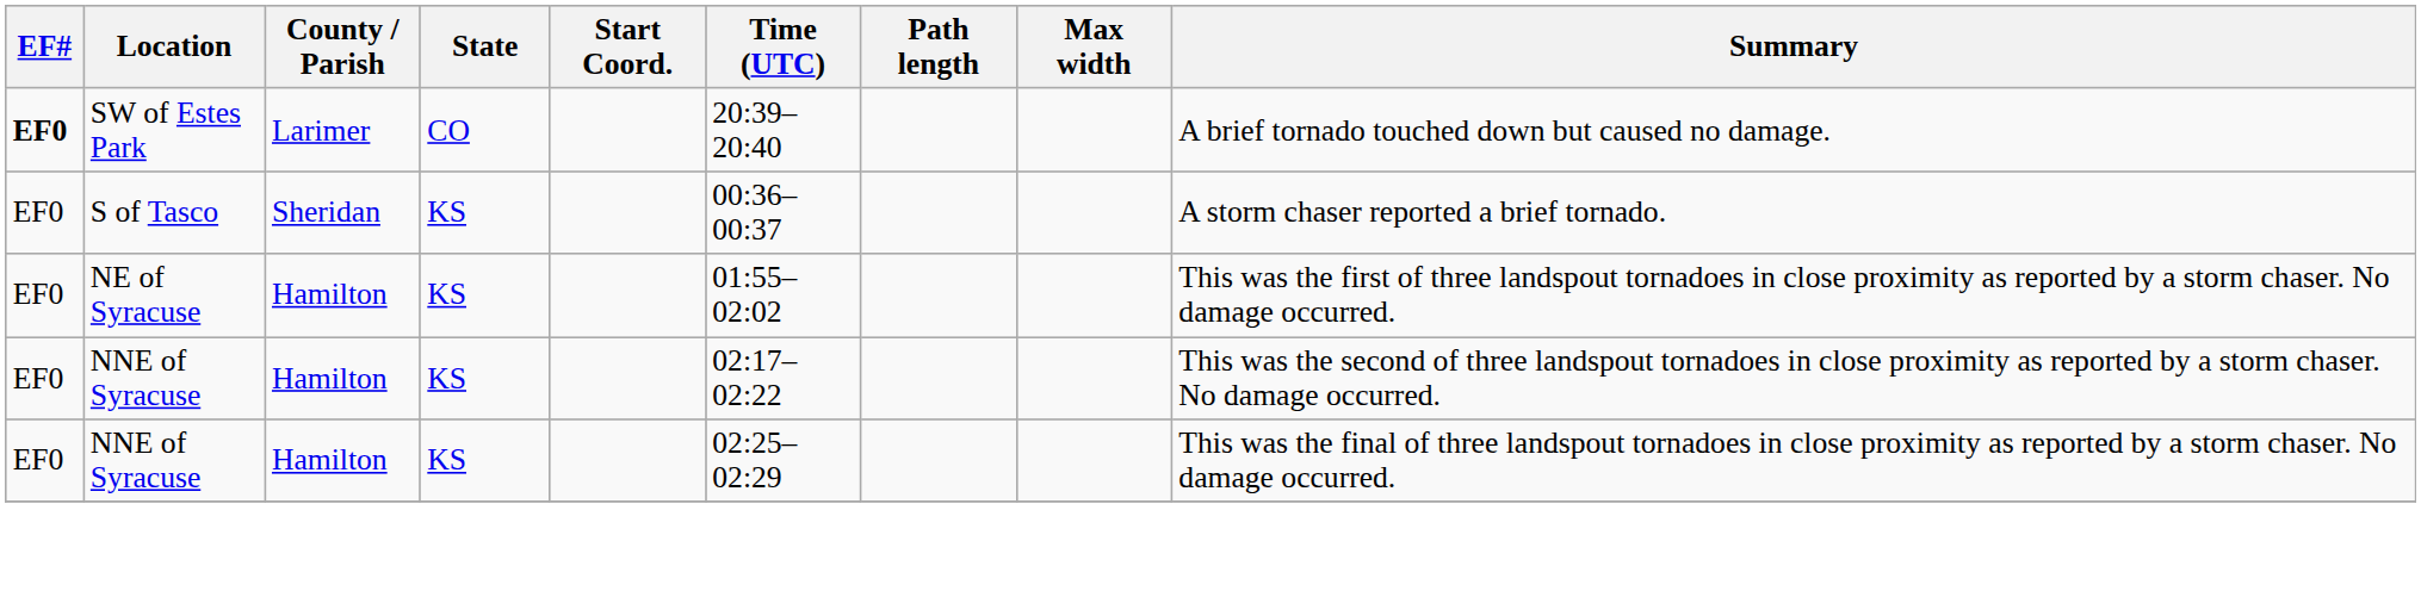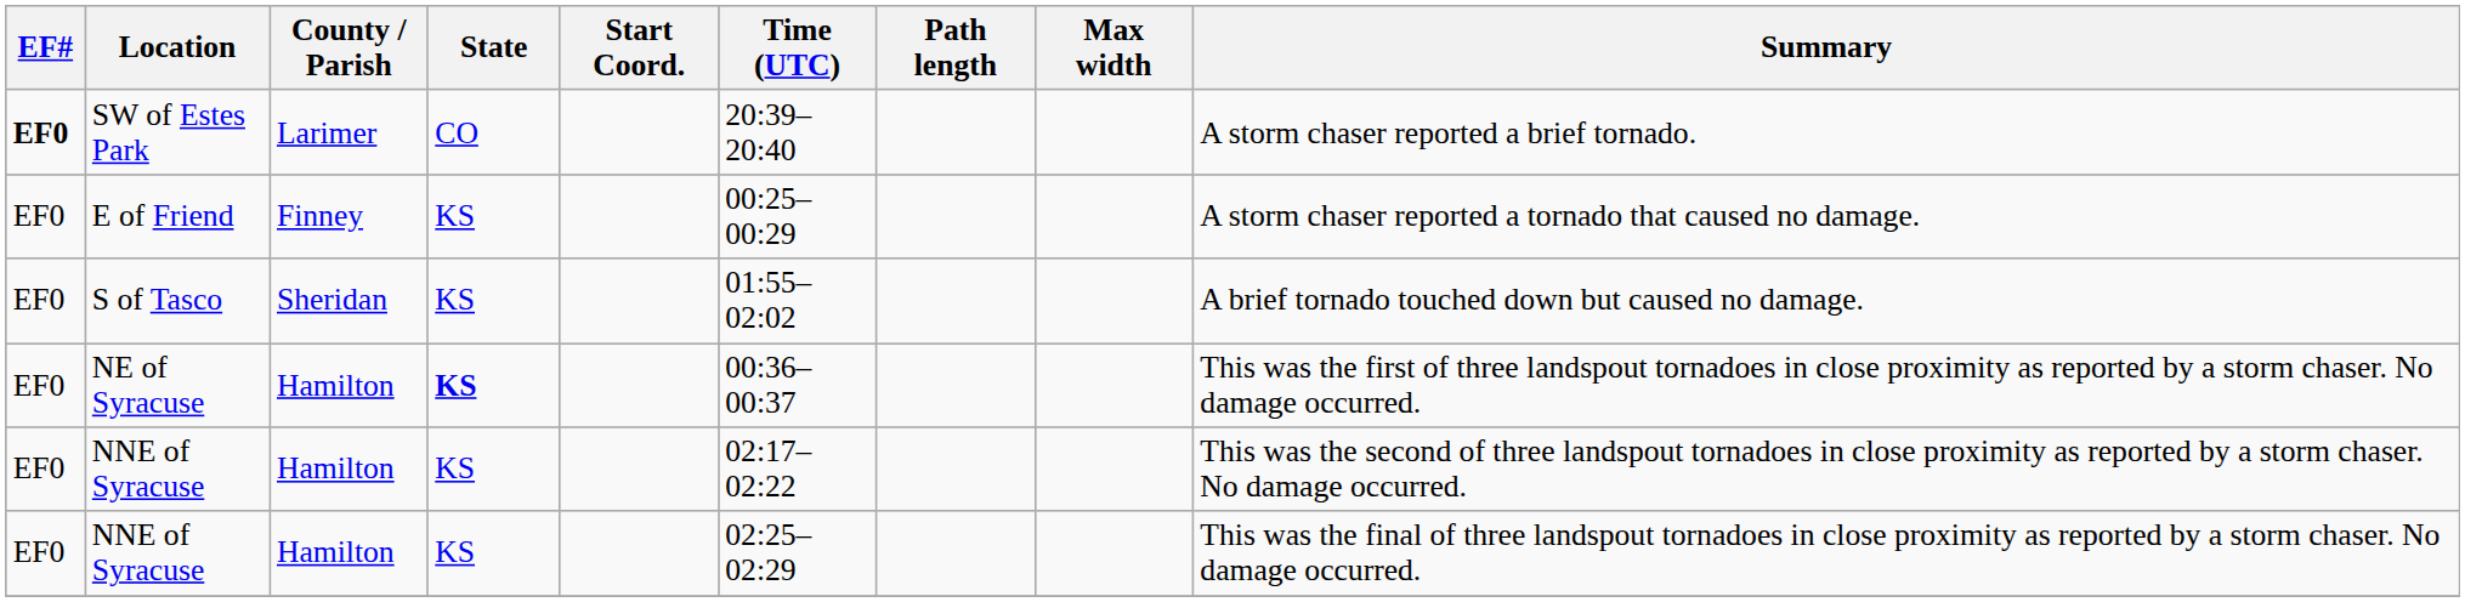 <table class="wikitable sortable" style="width:100%;">
 <tr>
 <th scope="col"  style="width:3%; text-align:center;"><a href='#'>EF#</a></th>
 <th scope="col"  style="width:7%; text-align:center;" class="unsortable">Location</th>
 <th scope="col"  style="width:6%; text-align:center;" class="unsortable">County / Parish</th>
 <th scope="col"  style="width:5%; text-align:center;">State</th>
 <th scope="col"  style="width:6%; text-align:center;">Start Coord.</th>
 <th scope="col"  style="width:6%; text-align:center;">Time (<a href='#'>UTC</a>)</th>
 <th scope="col"  style="width:6%; text-align:center;">Path length</th>
 <th scope="col"  style="width:6%; text-align:center;">Max width</th>
 <th scope="col" class="unsortable" style="width:48%; text-align:center;">Summary</th>
 </tr>
 <tr>
 <td bgcolor=><strong>EF0</strong></td>
 <td>SW of <a href='#'>Estes Park</a></td>
 <td><a href='#'>Larimer</a></td>
 <td><a href='#'>CO</a></td>
 <td></td>
 <td>20:39–20:40</td>
 <td></td>
 <td></td>
-<td>A brief tornado touched down but caused no damage.</td>
+<td>A storm chaser reported a brief tornado.</td>
+</tr>
+<tr>
+<td bgcolor=>EF0</td>
+<td>E of <a href='#'>Friend</a></td>
+<td><a href='#'>Finney</a></td>
+<td><a href='#'>KS</a></td>
+<td></td>
+<td>00:25–00:29</td>
+<td></td>
+<td></td>
+<td>A storm chaser reported a tornado that caused no damage.</td>
 </tr>
 <tr>
 <td bgcolor=>EF0</td>
 <td>S of <a href='#'>Tasco</a></td>
 <td><a href='#'>Sheridan</a></td>
 <td><a href='#'>KS</a></td>
 <td></td>
-<td>00:36–00:37</td>
+<td>01:55–02:02</td>
 <td></td>
 <td></td>
-<td>A storm chaser reported a brief tornado.</td>
+<td>A brief tornado touched down but caused no damage.</td>
 </tr>
 <tr>
 <td bgcolor=>EF0</td>
 <td>NE of <a href='#'>Syracuse</a></td>
 <td><a href='#'>Hamilton</a></td>
-<td><a href='#'>KS</a></td>
+<td><strong><a href='#'>KS</a></strong></td>
 <td></td>
-<td>01:55–02:02</td>
+<td>00:36–00:37</td>
 <td></td>
 <td></td>
 <td>This was the first of three landspout tornadoes in close proximity as reported by a storm chaser. No damage occurred.</td>
 </tr>
 <tr>
 <td bgcolor=>EF0</td>
 <td>NNE of <a href='#'>Syracuse</a></td>
 <td><a href='#'>Hamilton</a></td>
 <td><a href='#'>KS</a></td>
 <td></td>
 <td>02:17–02:22</td>
 <td></td>
 <td></td>
 <td>This was the second of three landspout tornadoes in close proximity as reported by a storm chaser. No damage occurred.</td>
 </tr>
 <tr>
 <td bgcolor=>EF0</td>
 <td>NNE of <a href='#'>Syracuse</a></td>
 <td><a href='#'>Hamilton</a></td>
 <td><a href='#'>KS</a></td>
 <td></td>
 <td>02:25–02:29</td>
 <td></td>
 <td></td>
 <td>This was the final of three landspout tornadoes in close proximity as reported by a storm chaser. No damage occurred.</td>
 </tr>
 <tr>
 </tr>
 </table>
